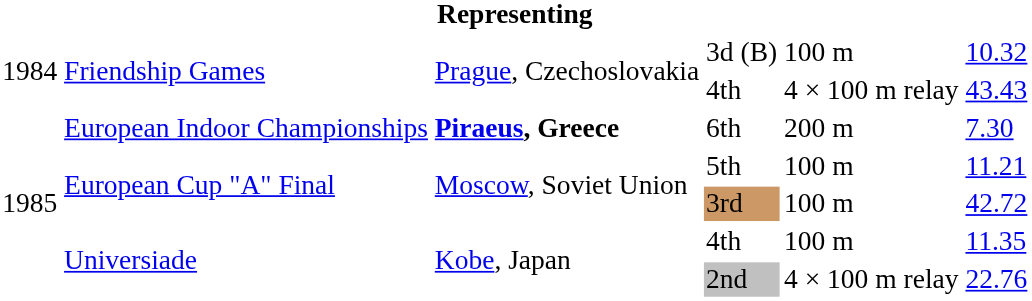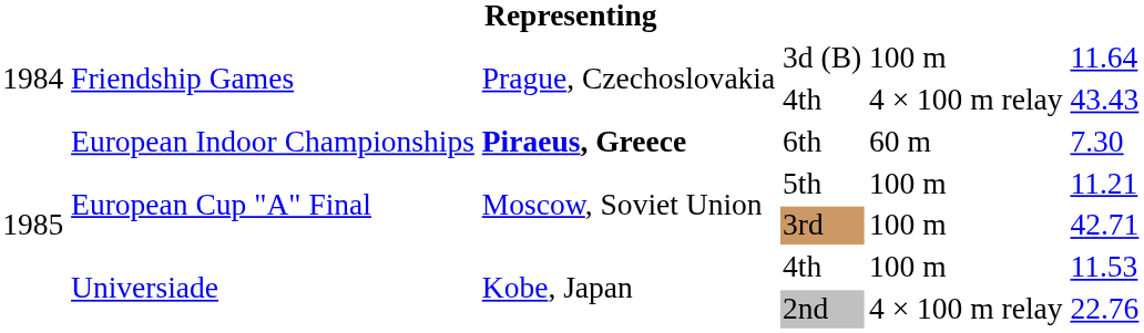 <table>
 <tr>
 <th colspan="6">Representing </th>
 </tr>
 <tr>
 <td rowspan=2>1984</td>
 <td rowspan=2><a href='#'>Friendship Games</a></td>
 <td rowspan=2><a href='#'>Prague</a>, Czechoslovakia</td>
 <td>3d (B)</td>
 <td>100 m</td>
-<td><a href='#'>10.32</a></td>
+<td><a href='#'>11.64</a></td>
 </tr>
 <tr>
 <td>4th</td>
 <td>4 × 100 m relay</td>
 <td><a href='#'>43.43</a></td>
 </tr>
 <tr>
 <td rowspan=5>1985</td>
 <td><a href='#'>European Indoor Championships</a></td>
 <td><strong><a href='#'>Piraeus</a>, Greece</strong></td>
 <td>6th</td>
-<td>200 m</td>
+<td>60 m</td>
 <td><a href='#'>7.30</a></td>
 </tr>
 <tr>
 <td rowspan=2><a href='#'>European Cup "A" Final</a></td>
 <td rowspan=2><a href='#'>Moscow</a>, Soviet Union</td>
 <td>5th</td>
 <td>100 m</td>
 <td><a href='#'>11.21</a></td>
 </tr>
 <tr>
 <td bgcolor=cc9966>3rd</td>
 <td>100 m</td>
-<td><a href='#'>42.72</a></td>
+<td><a href='#'>42.71</a></td>
 </tr>
 <tr>
 <td rowspan=2><a href='#'>Universiade</a></td>
 <td rowspan=2><a href='#'>Kobe</a>, Japan</td>
 <td>4th</td>
 <td>100 m</td>
-<td><a href='#'>11.35</a></td>
+<td><a href='#'>11.53</a></td>
 </tr>
 <tr>
 <td bgcolor=silver>2nd</td>
 <td>4 × 100 m relay</td>
 <td><a href='#'>22.76</a></td>
 </tr>
 </table>
